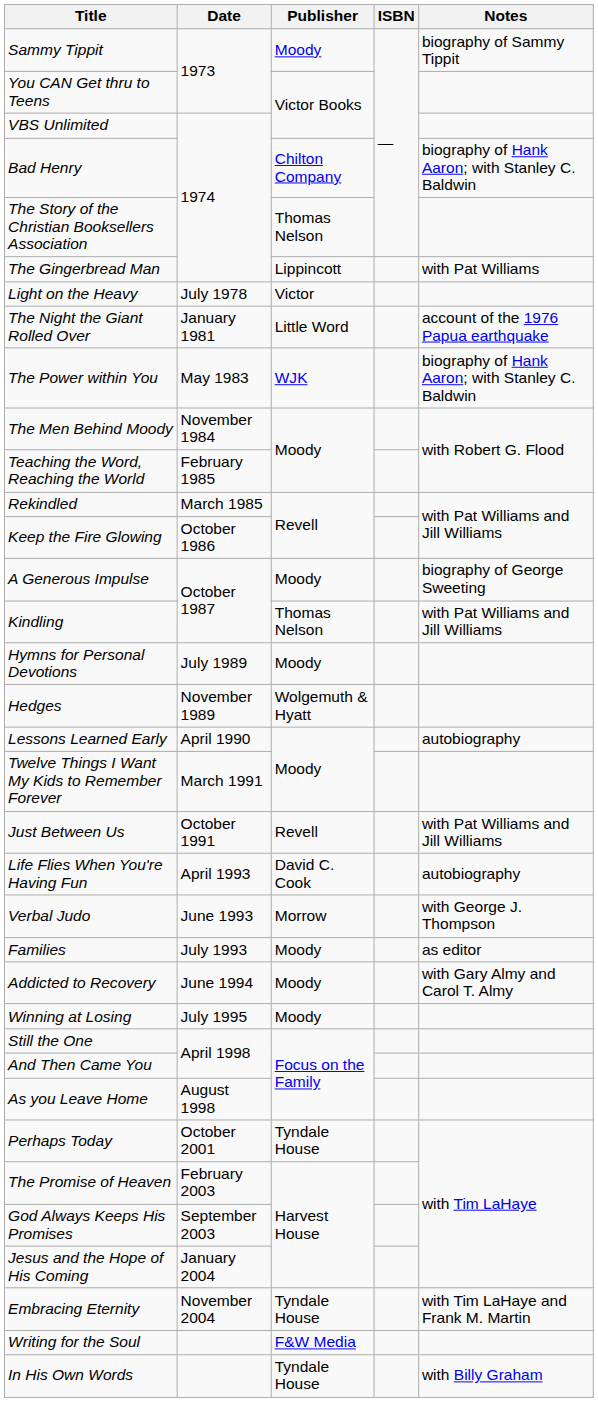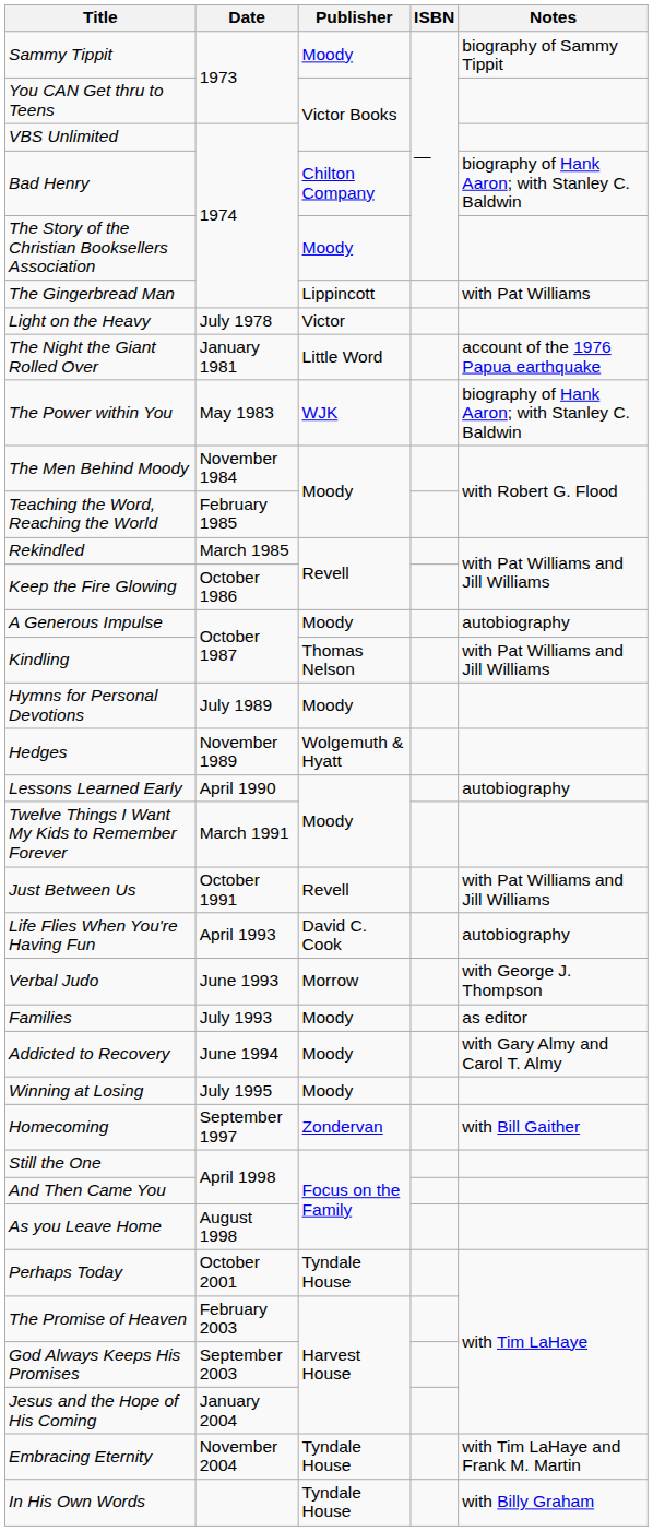 <table class="wikitable">
 <tr>
 <th>Title</th>
 <th>Date</th>
 <th>Publisher</th>
 <th>ISBN</th>
 <th>Notes</th>
 </tr>
 <tr>
 <td><em>Sammy Tippit</em></td>
 <td rowspan="2">1973</td>
 <td><a href='#'>Moody</a></td>
 <td rowspan="5">—</td>
 <td>biography of Sammy Tippit</td>
 </tr>
 <tr>
 <td><em>You CAN Get thru to Teens</em></td>
 <td rowspan="2">Victor Books</td>
 <td></td>
 </tr>
 <tr>
 <td><em>VBS Unlimited</em></td>
 <td rowspan="4">1974</td>
 <td></td>
 </tr>
 <tr>
 <td><em>Bad Henry</em></td>
 <td><a href='#'>Chilton Company</a></td>
 <td>biography of <a href='#'>Hank Aaron</a>; with Stanley C. Baldwin</td>
 </tr>
 <tr>
 <td><em>The Story of the Christian Booksellers Association</em></td>
-<td>Thomas Nelson</td>
+<td><a href='#'>Moody</a></td>
 <td></td>
 </tr>
 <tr>
 <td><em>The Gingerbread Man</em></td>
 <td>Lippincott</td>
 <td></td>
 <td>with Pat Williams</td>
 </tr>
 <tr>
 <td><em>Light on the Heavy</em></td>
 <td>July 1978</td>
 <td>Victor</td>
 <td></td>
 <td></td>
 </tr>
 <tr>
 <td><em>The Night the Giant Rolled Over</em></td>
 <td>January 1981</td>
 <td>Little Word</td>
 <td></td>
 <td>account of the <a href='#'>1976 Papua earthquake</a></td>
 </tr>
 <tr>
 <td><em>The Power within You</em></td>
 <td>May 1983</td>
 <td><a href='#'>WJK</a></td>
 <td></td>
 <td>biography of <a href='#'>Hank Aaron</a>; with Stanley C. Baldwin</td>
 </tr>
 <tr>
 <td><em>The Men Behind Moody</em></td>
 <td>November 1984</td>
 <td rowspan="2">Moody</td>
 <td></td>
 <td rowspan="2">with Robert G. Flood</td>
 </tr>
 <tr>
 <td><em>Teaching the Word, Reaching the World</em></td>
 <td>February 1985</td>
 <td></td>
 </tr>
 <tr>
 <td><em>Rekindled</em></td>
 <td>March 1985</td>
 <td rowspan="2">Revell</td>
 <td></td>
 <td rowspan="2">with Pat Williams and Jill Williams</td>
 </tr>
 <tr>
 <td><em>Keep the Fire Glowing</em></td>
 <td>October 1986</td>
 <td></td>
 </tr>
 <tr>
 <td><em>A Generous Impulse</em></td>
 <td rowspan="2">October 1987</td>
 <td>Moody</td>
 <td></td>
-<td>biography of George Sweeting</td>
+<td>autobiography</td>
 </tr>
 <tr>
 <td><em>Kindling</em></td>
 <td>Thomas Nelson</td>
 <td></td>
 <td>with Pat Williams and Jill Williams</td>
 </tr>
 <tr>
 <td><em>Hymns for Personal Devotions</em></td>
 <td>July 1989</td>
 <td>Moody</td>
 <td></td>
 <td></td>
 </tr>
 <tr>
 <td><em>Hedges</em></td>
 <td>November 1989</td>
 <td>Wolgemuth & Hyatt</td>
 <td></td>
 <td></td>
 </tr>
 <tr>
 <td><em>Lessons Learned Early</em></td>
 <td>April 1990</td>
 <td rowspan="2">Moody</td>
 <td></td>
 <td>autobiography</td>
 </tr>
 <tr>
 <td><em>Twelve Things I Want My Kids to Remember Forever</em></td>
 <td>March 1991</td>
 <td></td>
 <td></td>
 </tr>
 <tr>
 <td><em>Just Between Us</em></td>
 <td>October 1991</td>
 <td>Revell</td>
 <td></td>
 <td>with Pat Williams and Jill Williams</td>
 </tr>
 <tr>
 <td><em>Life Flies When You're Having Fun</em></td>
 <td>April 1993</td>
 <td>David C. Cook</td>
 <td></td>
 <td>autobiography</td>
 </tr>
 <tr>
 <td><em>Verbal Judo</em></td>
 <td>June 1993</td>
 <td>Morrow</td>
 <td></td>
 <td>with George J. Thompson</td>
 </tr>
 <tr>
 <td><em>Families</em></td>
 <td>July 1993</td>
 <td>Moody</td>
 <td></td>
 <td>as editor</td>
 </tr>
 <tr>
 <td><em>Addicted to Recovery</em></td>
 <td>June 1994</td>
 <td>Moody</td>
 <td></td>
 <td>with Gary Almy and Carol T. Almy</td>
 </tr>
 <tr>
 <td><em>Winning at Losing</em></td>
 <td>July 1995</td>
 <td>Moody</td>
 <td></td>
 <td></td>
 </tr>
 <tr>
+<td><em>Homecoming</em></td>
+<td>September 1997</td>
+<td><a href='#'>Zondervan</a></td>
+<td></td>
+<td>with <a href='#'>Bill Gaither</a></td>
+</tr>
+<tr>
 <td><em>Still the One</em></td>
 <td rowspan="2">April 1998</td>
 <td rowspan="3"><a href='#'>Focus on the Family</a></td>
 <td></td>
 <td></td>
 </tr>
 <tr>
 <td><em>And Then Came You</em></td>
 <td></td>
 <td></td>
 </tr>
 <tr>
 <td><em>As you Leave Home</em></td>
 <td>August 1998</td>
 <td></td>
 <td></td>
 </tr>
 <tr>
 <td><em>Perhaps Today</em></td>
 <td>October 2001</td>
 <td>Tyndale House</td>
 <td></td>
 <td rowspan="4">with <a href='#'>Tim LaHaye</a></td>
 </tr>
 <tr>
 <td><em>The Promise of Heaven</em></td>
 <td>February 2003</td>
 <td rowspan="3">Harvest House</td>
 <td></td>
 </tr>
 <tr>
 <td><em>God Always Keeps His Promises</em></td>
 <td>September 2003</td>
 <td></td>
 </tr>
 <tr>
 <td><em>Jesus and the Hope of His Coming</em></td>
 <td>January 2004</td>
 <td></td>
 </tr>
 <tr>
 <td><em>Embracing Eternity</em></td>
 <td>November 2004</td>
 <td>Tyndale House</td>
 <td></td>
 <td>with Tim LaHaye and Frank M. Martin</td>
 </tr>
 <tr>
-<td><em>Writing for the Soul</em></td>
-<td></td>
-<td><a href='#'>F&W Media</a></td>
-<td></td>
-<td></td>
-</tr>
-<tr>
 <td><em>In His Own Words</em></td>
 <td></td>
 <td>Tyndale House</td>
 <td></td>
 <td>with <a href='#'>Billy Graham</a></td>
 </tr>
 </table>
